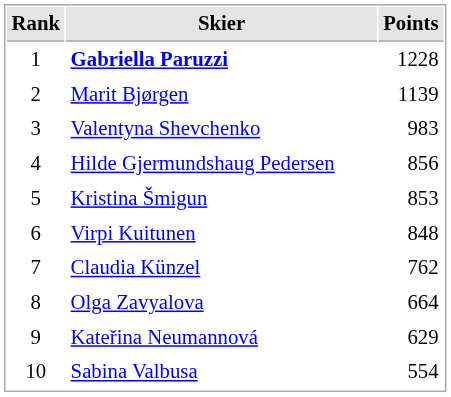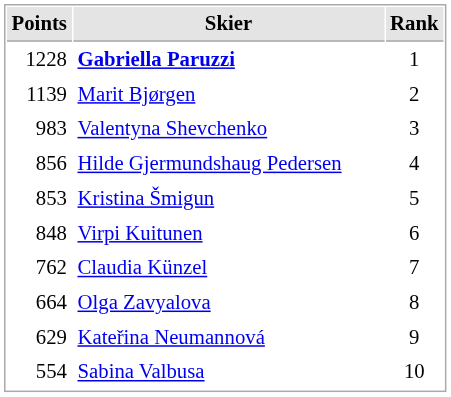 <table cellspacing="1" cellpadding="3" style="border:1px solid #AAAAAA;font-size:86%">
 <tr style="background-color: #E4E4E4;">
+<th style="border-bottom:1px solid #AAAAAA" width=20 align=right>Points</th>
+<th style="border-bottom:1px solid #AAAAAA" width=200>Skier</th>
 <th style="border-bottom:1px solid #AAAAAA" width=10>Rank</th>
-<th style="border-bottom:1px solid #AAAAAA" width=200>Skier</th>
-<th style="border-bottom:1px solid #AAAAAA" width=20 align=right>Points</th>
 </tr>
 <tr>
+<td align=right>1228</td>
+<td> <strong><a href='#'>Gabriella Paruzzi</a></strong></td>
 <td align=center>1</td>
-<td> <strong><a href='#'>Gabriella Paruzzi</a></strong></td>
-<td align=right>1228</td>
 </tr>
 <tr>
+<td align=right>1139</td>
+<td> <a href='#'>Marit Bjørgen</a></td>
 <td align=center>2</td>
-<td> <a href='#'>Marit Bjørgen</a></td>
-<td align=right>1139</td>
 </tr>
 <tr>
+<td align=right>983</td>
+<td> <a href='#'>Valentyna Shevchenko</a></td>
 <td align=center>3</td>
-<td> <a href='#'>Valentyna Shevchenko</a></td>
-<td align=right>983</td>
 </tr>
 <tr>
+<td align=right>856</td>
+<td> <a href='#'>Hilde Gjermundshaug Pedersen</a></td>
 <td align=center>4</td>
-<td> <a href='#'>Hilde Gjermundshaug Pedersen</a></td>
-<td align=right>856</td>
 </tr>
 <tr>
+<td align=right>853</td>
+<td> <a href='#'>Kristina Šmigun</a></td>
 <td align=center>5</td>
-<td> <a href='#'>Kristina Šmigun</a></td>
-<td align=right>853</td>
 </tr>
 <tr>
+<td align=right>848</td>
+<td> <a href='#'>Virpi Kuitunen</a></td>
 <td align=center>6</td>
-<td> <a href='#'>Virpi Kuitunen</a></td>
-<td align=right>848</td>
 </tr>
 <tr>
+<td align=right>762</td>
+<td> <a href='#'>Claudia Künzel</a></td>
 <td align=center>7</td>
-<td> <a href='#'>Claudia Künzel</a></td>
-<td align=right>762</td>
 </tr>
 <tr>
+<td align=right>664</td>
+<td> <a href='#'>Olga Zavyalova</a></td>
 <td align=center>8</td>
-<td> <a href='#'>Olga Zavyalova</a></td>
-<td align=right>664</td>
 </tr>
 <tr>
+<td align=right>629</td>
+<td> <a href='#'>Kateřina Neumannová</a></td>
 <td align=center>9</td>
-<td> <a href='#'>Kateřina Neumannová</a></td>
-<td align=right>629</td>
 </tr>
 <tr>
+<td align=right>554</td>
+<td> <a href='#'>Sabina Valbusa</a></td>
 <td align=center>10</td>
-<td> <a href='#'>Sabina Valbusa</a></td>
-<td align=right>554</td>
 </tr>
 </table>
